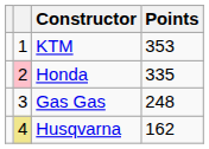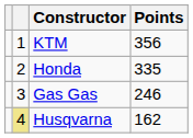 <table class="wikitable" style="font-size: 85%;">
 <tr>
 <th></th>
 <th></th>
 <th>Constructor</th>
 <th>Points</th>
 </tr>
 <tr>
 <td></td>
 <td align=center>1</td>
 <td> <a href='#'>KTM</a></td>
-<td align=left>353</td>
+<td align=left>356</td>
 </tr>
 <tr>
 <td></td>
-<td align=center style="background: pink;">2</td>
+<td align=center>2</td>
 <td> <a href='#'>Honda</a></td>
 <td align=left>335</td>
 </tr>
 <tr>
 <td></td>
 <td align=center>3</td>
 <td> <a href='#'>Gas Gas</a></td>
-<td align=left>248</td>
+<td align=left>246</td>
 </tr>
 <tr>
 <td></td>
 <td align=center style="background: khaki;">4</td>
 <td> <a href='#'>Husqvarna</a></td>
 <td align=left>162</td>
 </tr>
 </table>
